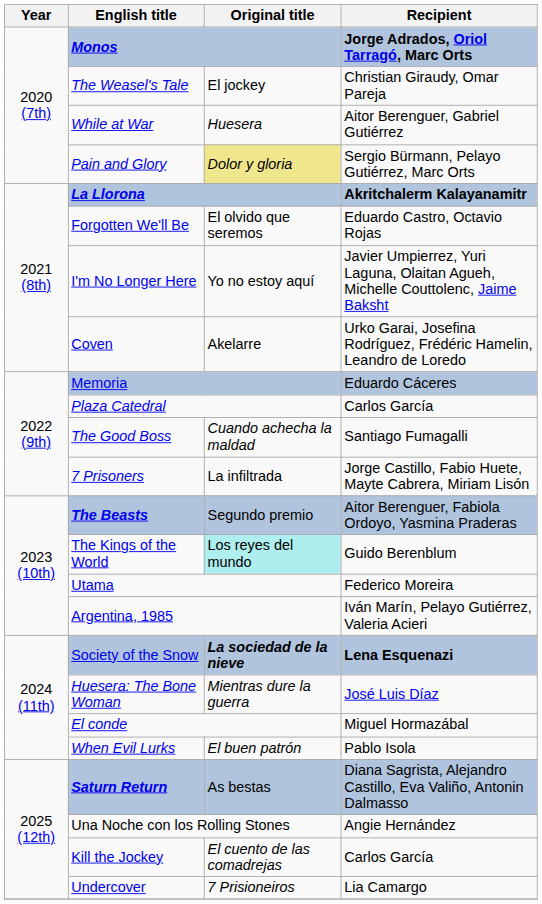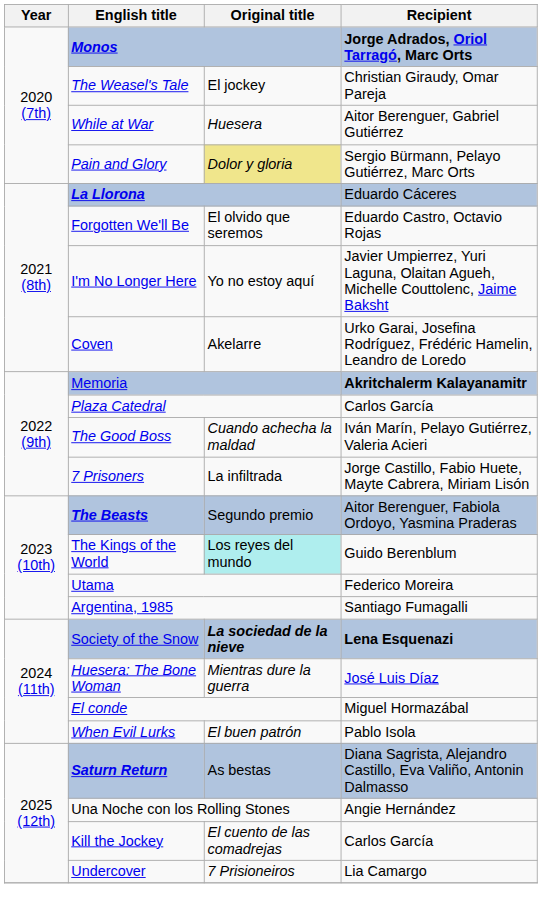 <table class="wikitable" width="95%" cellpadding="6">
 <tr>
 <th width="100"><strong>Year</strong></th>
 <th width="250"><strong>English title</strong></th>
 <th width="250"><strong>Original title</strong></th>
 <th width="400"><strong>Recipient</strong></th>
 </tr>
 <tr>
 <td rowspan="4" style="text-align:center;">2020<br><a href='#'>(7th)</a><br></td>
 <td colspan="2" style="background:#B0C4DE;"> <strong><em><a href='#'>Monos</a></em></strong></td>
 <td style="background:#B0C4DE;"><strong>Jorge Adrados, <a href='#'>Oriol Tarragó</a>, Marc Orts</strong></td>
 </tr>
 <tr>
 <td> <em><a href='#'>The Weasel's Tale</a></em></td>
 <td></em>El jockey<em></td>
 <td>Christian Giraudy, Omar Pareja</td>
 </tr>
 <tr>
 <td> <em><a href='#'>While at War</a></em></td>
 <td><em>Huesera</em></td>
 <td>Aitor Berenguer, Gabriel Gutiérrez</td>
 </tr>
 <tr>
 <td> <em><a href='#'>Pain and Glory</a></em></td>
 <td style="background: khaki;"><em>Dolor y gloria</em></td>
 <td>Sergio Bürmann, Pelayo Gutiérrez, Marc Orts</td>
 </tr>
 <tr>
 <td rowspan="4" style="text-align:center;">2021<br><a href='#'>(8th)</a><br></td>
 <td style="background:#B0C4DE;" colspan="2"><strong> <em><a href='#'>La Llorona</a><strong><em></td>
-<td style="background:#B0C4DE;"><strong>Akritchalerm Kalayanamitr</strong></td>
+<td style="background:#B0C4DE;"></strong>Eduardo Cáceres<strong></td>
 </tr>
 <tr>
 <td> </em><a href='#'>Forgotten We'll Be</a><em></td>
 <td></em>El olvido que seremos<em></td>
 <td>Eduardo Castro, Octavio Rojas</td>
 </tr>
 <tr>
 <td> </em><a href='#'>I'm No Longer Here</a><em></td>
 <td></em>Yo no estoy aquí<em></td>
 <td>Javier Umpierrez, Yuri Laguna, Olaitan Agueh, Michelle Couttolenc, <a href='#'>Jaime Baksht</a></td>
 </tr>
 <tr>
 <td> </em><a href='#'>Coven</a><em></td>
 <td></em>Akelarre<em></td>
 <td>Urko Garai, Josefina Rodríguez, Frédéric Hamelin, Leandro de Loredo</td>
 </tr>
 <tr>
 <td rowspan="4" style="text-align:center;">2022<br><a href='#'>(9th)</a><br></td>
 <td style="background:#B0C4DE;" colspan="2"></strong> </em><a href='#'>Memoria</a></em></strong></td>
-<td style="background:#B0C4DE;"></strong>Eduardo Cáceres<strong></td>
+<td style="background:#B0C4DE;"><strong>Akritchalerm Kalayanamitr</strong></td>
 </tr>
 <tr>
 <td colspan="2"> <em><a href='#'>Plaza Catedral</a></em></td>
 <td>Carlos García</td>
 </tr>
 <tr>
 <td> <em><a href='#'>The Good Boss</a></em></td>
 <td><em>Cuando achecha la maldad</em></td>
-<td>Santiago Fumagalli</td>
+<td>Iván Marín, Pelayo Gutiérrez, Valeria Acieri</td>
 </tr>
 <tr>
 <td> <em><a href='#'>7 Prisoners</a></em></td>
 <td></em>La infiltrada<em></td>
 <td>Jorge Castillo, Fabio Huete, Mayte Cabrera, Miriam Lisón</td>
 </tr>
 <tr>
 <td rowspan="4" style="text-align:center;">2023<br><a href='#'>(10th)</a><br></td>
 <td style="background:#B0C4DE;"><strong> <em><a href='#'>The Beasts</a><strong><em></td>
 <td style="background:#B0C4DE;"></em></strong>Segundo premio<strong><em></td>
 <td style="background:#B0C4DE;"></strong>Aitor Berenguer, Fabiola Ordoyo, Yasmina Praderas<strong></td>
 </tr>
 <tr>
 <td> </em><a href='#'>The Kings of the World</a><em></td>
 <td style="background: paleturquoise;"></em>Los reyes del mundo<em></td>
 <td>Guido Berenblum</td>
 </tr>
 <tr>
 <td colspan="2"> </em><a href='#'>Utama</a><em></td>
 <td>Federico Moreira</td>
 </tr>
 <tr>
 <td colspan="2"> </em><a href='#'>Argentina, 1985</a><em></td>
-<td>Iván Marín, Pelayo Gutiérrez, Valeria Acieri</td>
+<td>Santiago Fumagalli</td>
 </tr>
 <tr>
 <td rowspan="4" style="text-align:center;">2024<br><a href='#'>(11th)</a><br></td>
 <td style="background:#B0C4DE;"></strong> </em><a href='#'>Society of the Snow</a></em></strong></td>
 <td style="background:#B0C4DE;"><strong><em>La sociedad de la nieve</em></strong></td>
 <td style="background:#B0C4DE;"><strong>Lena Esquenazi</strong></td>
 </tr>
 <tr>
 <td> <em><a href='#'>Huesera: The Bone Woman</a></em></td>
 <td><em>Mientras dure la guerra</em></td>
 <td><a href='#'>José Luis Díaz</a></td>
 </tr>
 <tr>
 <td colspan="2"> <em><a href='#'>El conde</a></em></td>
 <td>Miguel Hormazábal</td>
 </tr>
 <tr>
 <td> <em><a href='#'>When Evil Lurks</a></em></td>
 <td><em>El buen patrón</em></td>
 <td>Pablo Isola</td>
 </tr>
 <tr>
 <td rowspan="4" style="text-align:center;">2025<br><a href='#'>(12th)</a><br></td>
 <td style="background:#B0C4DE;"><strong> <em><a href='#'>Saturn Return</a><strong><em></td>
 <td style="background:#B0C4DE;"></em></strong>As bestas<strong><em></td>
 <td style="background:#B0C4DE;"></strong>Diana Sagrista, Alejandro Castillo, Eva Valiño, Antonin Dalmasso<strong></td>
 </tr>
 <tr>
 <td colspan="2"> </em>Una Noche con los Rolling Stones<em></td>
 <td>Angie Hernández</td>
 </tr>
 <tr>
 <td> </em><a href='#'>Kill the Jockey</a><em></td>
 <td><em>El cuento de las comadrejas</em></td>
 <td>Carlos García</td>
 </tr>
 <tr>
 <td> </em><a href='#'>Undercover</a><em></td>
 <td><em>7 Prisioneiros</em></td>
 <td>Lia Camargo</td>
 </tr>
 <tr>
 </tr>
 </table>
